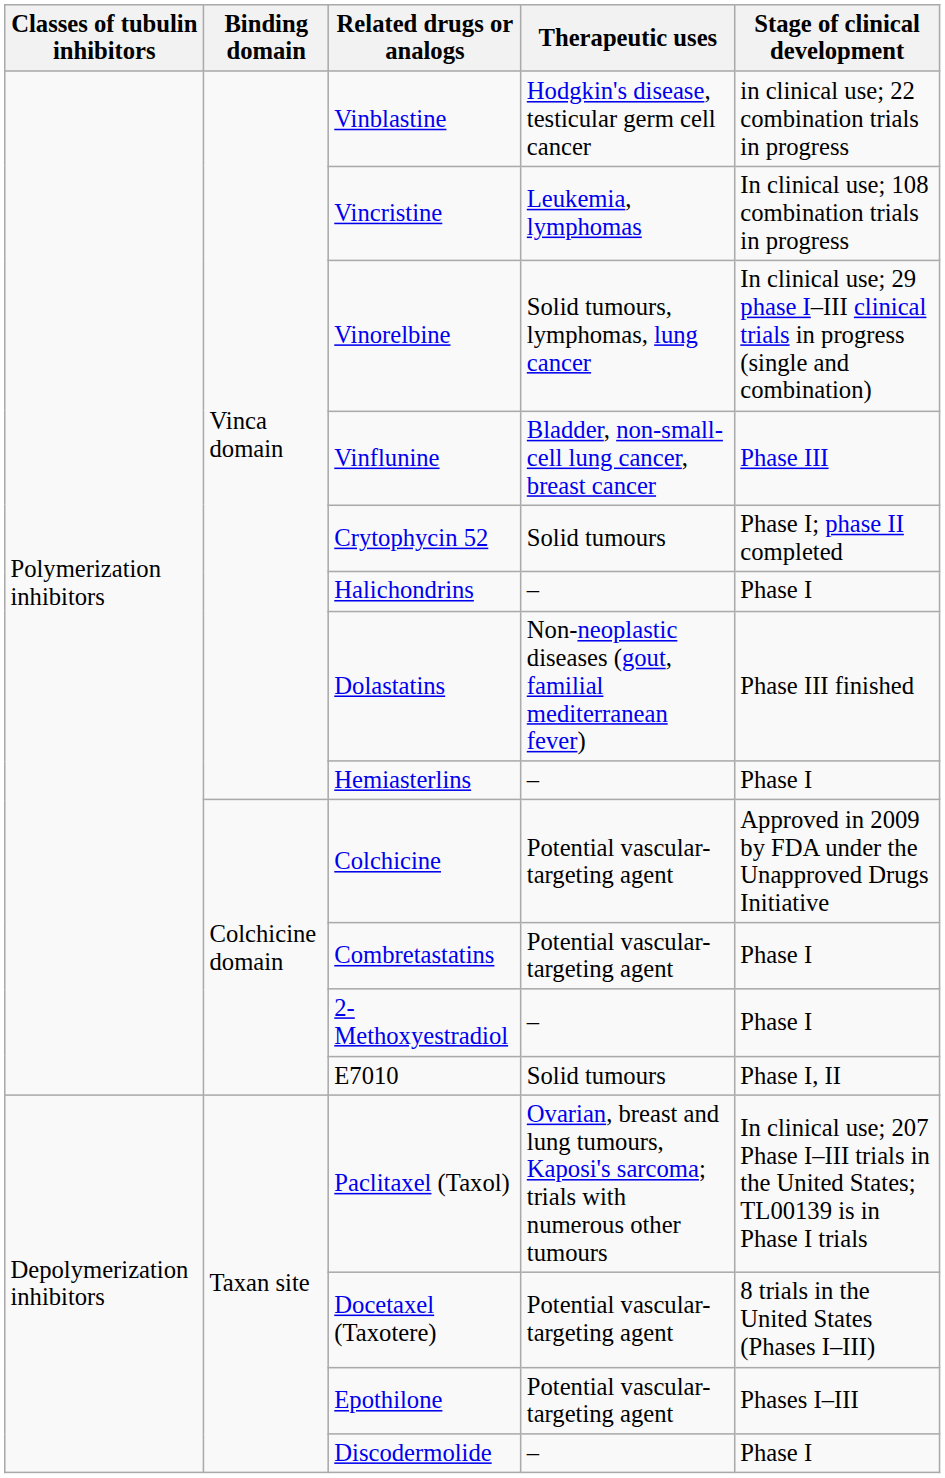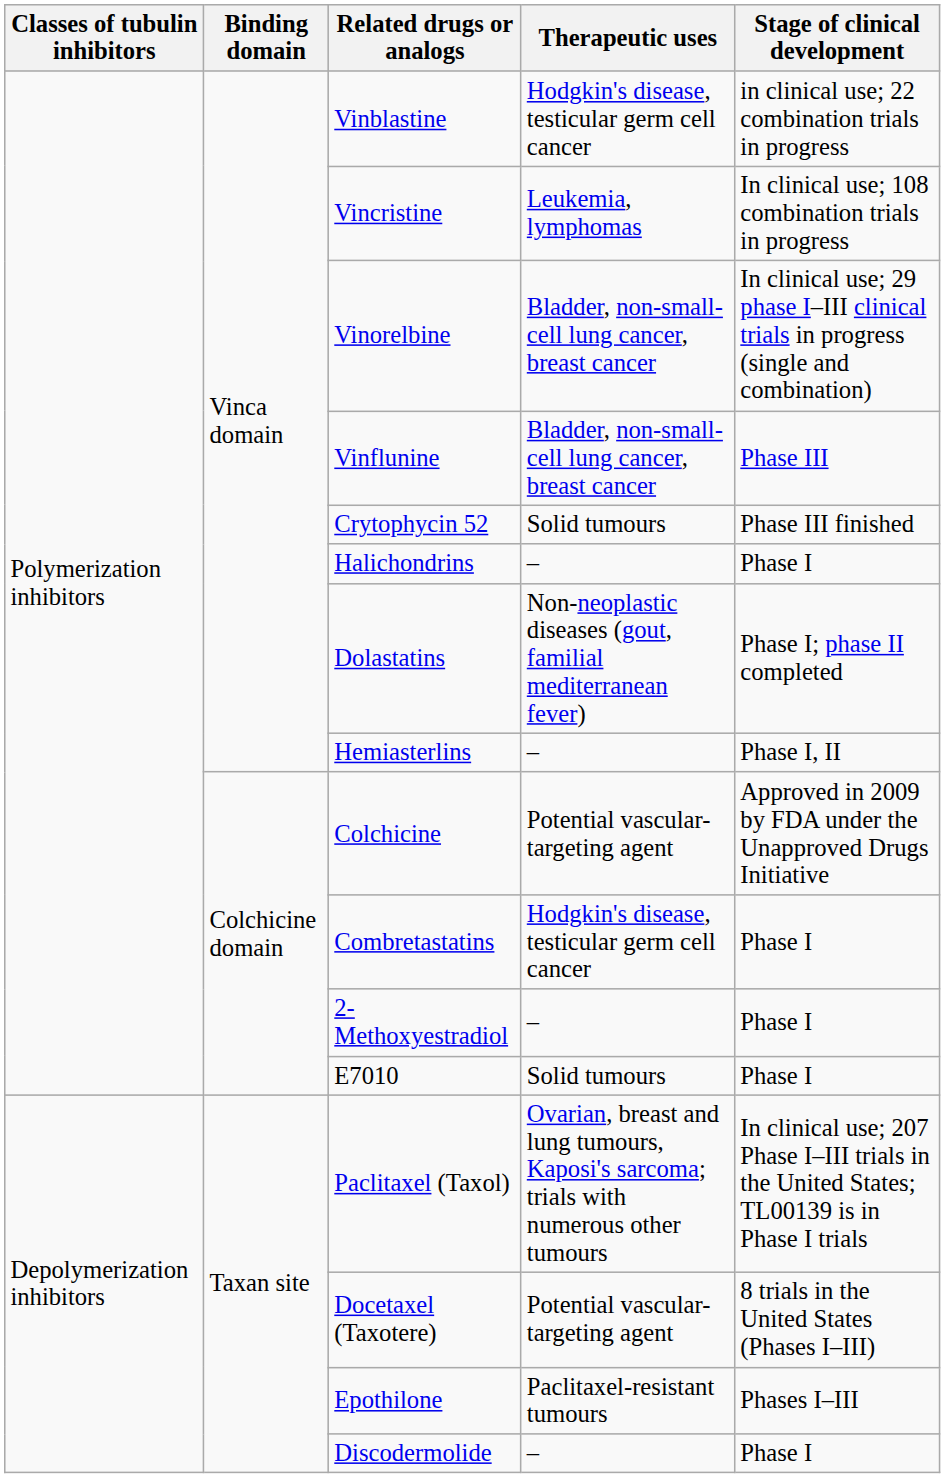 <table class="wikitable">
 <tr>
 <th>Classes of tubulin inhibitors</th>
 <th>Binding domain</th>
 <th>Related drugs or analogs</th>
 <th>Therapeutic uses</th>
 <th>Stage of clinical development</th>
 </tr>
 <tr>
 <td rowspan="12">Polymerization inhibitors</td>
 <td rowspan="8">Vinca domain</td>
 <td><a href='#'>Vinblastine</a></td>
 <td><a href='#'>Hodgkin's disease</a>, testicular germ cell cancer</td>
 <td>in clinical use; 22 combination trials in progress</td>
 </tr>
 <tr>
 <td><a href='#'>Vincristine</a></td>
 <td><a href='#'>Leukemia</a>, <a href='#'>lymphomas</a></td>
 <td>In clinical use; 108 combination trials in progress</td>
 </tr>
 <tr>
 <td><a href='#'>Vinorelbine</a></td>
-<td>Solid tumours, lymphomas, <a href='#'>lung cancer</a></td>
+<td><a href='#'>Bladder</a>, <a href='#'>non-small-cell lung cancer</a>, <a href='#'>breast cancer</a></td>
 <td>In clinical use; 29 <a href='#'>phase I</a>–III <a href='#'>clinical trials</a> in progress (single and combination)</td>
 </tr>
 <tr>
 <td><a href='#'>Vinflunine</a></td>
 <td><a href='#'>Bladder</a>, <a href='#'>non-small-cell lung cancer</a>, <a href='#'>breast cancer</a></td>
 <td><a href='#'>Phase III</a></td>
 </tr>
 <tr>
 <td><a href='#'>Crytophycin 52</a></td>
 <td>Solid tumours</td>
-<td>Phase I; <a href='#'>phase II</a> completed</td>
+<td>Phase III finished</td>
 </tr>
 <tr>
 <td><a href='#'>Halichondrins</a></td>
 <td>–</td>
 <td>Phase I</td>
 </tr>
 <tr>
 <td><a href='#'>Dolastatins</a></td>
 <td>Non-<a href='#'>neoplastic</a> diseases (<a href='#'>gout</a>, <a href='#'>familial mediterranean fever</a>)</td>
-<td>Phase III finished</td>
+<td>Phase I; <a href='#'>phase II</a> completed</td>
 </tr>
 <tr>
 <td><a href='#'>Hemiasterlins</a></td>
 <td>–</td>
-<td>Phase I</td>
+<td>Phase I, II</td>
 </tr>
 <tr>
 <td rowspan="4">Colchicine domain</td>
 <td><a href='#'>Colchicine</a></td>
 <td>Potential vascular-targeting agent</td>
 <td>Approved in 2009 by FDA under the Unapproved Drugs Initiative</td>
 </tr>
 <tr>
 <td><a href='#'>Combretastatins</a></td>
-<td>Potential vascular-targeting agent</td>
+<td><a href='#'>Hodgkin's disease</a>, testicular germ cell cancer</td>
 <td>Phase I</td>
 </tr>
 <tr>
 <td><a href='#'>2-Methoxyestradiol</a></td>
 <td>–</td>
 <td>Phase I</td>
 </tr>
 <tr>
 <td>E7010</td>
 <td>Solid tumours</td>
-<td>Phase I, II</td>
+<td>Phase I</td>
 </tr>
 <tr>
 <td rowspan="4">Depolymerization inhibitors</td>
 <td rowspan="4">Taxan site</td>
 <td><a href='#'>Paclitaxel</a> (Taxol)</td>
 <td><a href='#'>Ovarian</a>, breast and lung tumours, <a href='#'>Kaposi's sarcoma</a>; trials with numerous other tumours</td>
 <td>In clinical use; 207 Phase I–III trials in the United States; TL00139 is in Phase I trials</td>
 </tr>
 <tr>
 <td><a href='#'>Docetaxel</a> (Taxotere)</td>
 <td>Potential vascular-targeting agent</td>
 <td>8 trials in the United States (Phases I–III)</td>
 </tr>
 <tr>
 <td><a href='#'>Epothilone</a></td>
-<td>Potential vascular-targeting agent</td>
+<td>Paclitaxel-resistant tumours</td>
 <td>Phases I–III</td>
 </tr>
 <tr>
 <td><a href='#'>Discodermolide</a></td>
 <td>–</td>
 <td>Phase I</td>
 </tr>
 </table>
